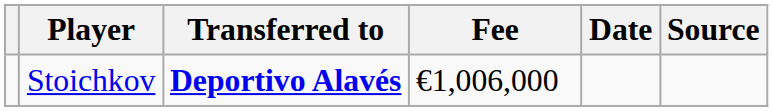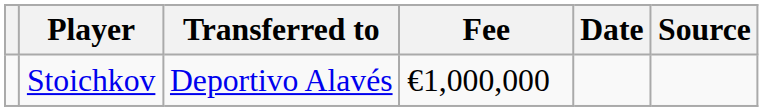 <table class="wikitable plainrowheaders sortable">
 <tr>
 <th></th>
 <th scope="col">Player</th>
 <th>Transferred to</th>
 <th style="width: 80px;">Fee</th>
 <th scope="col">Date</th>
 <th scope="col">Source</th>
 </tr>
 <tr>
 <td align="center"></td>
 <td> <a href='#'>Stoichkov</a></td>
-<td><strong> <a href='#'>Deportivo Alavés</a></strong></td>
-<td>€1,006,000</td>
+<td> <a href='#'>Deportivo Alavés</a></td>
+<td>€1,000,000</td>
 <td></td>
 <td></td>
 </tr>
 </table>
